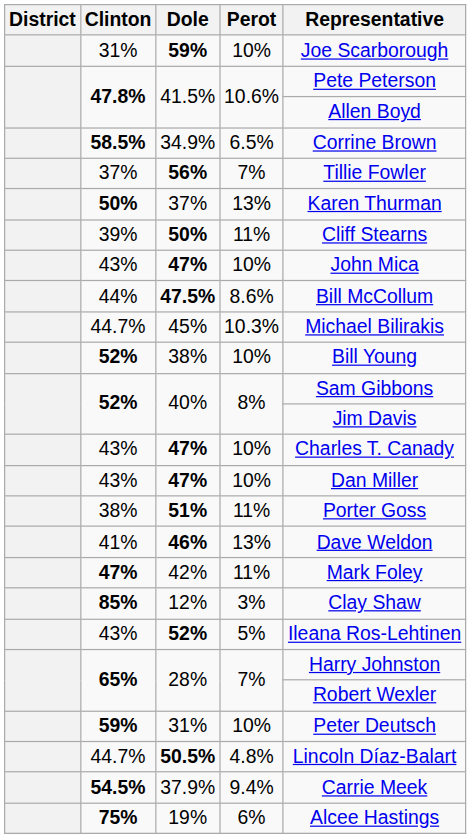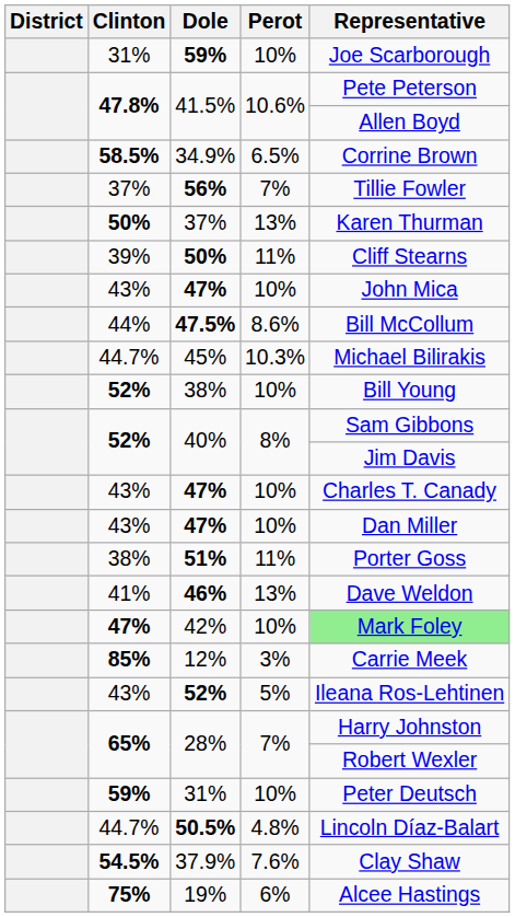 <table class="wikitable sortable">
 <tr>
 <th>District</th>
 <th>Clinton</th>
 <th>Dole</th>
 <th>Perot</th>
 <th>Representative</th>
 </tr>
 <tr align=center>
 <th></th>
 <td>31%</td>
 <td><strong>59%</strong></td>
 <td>10%</td>
 <td><a href='#'>Joe Scarborough</a></td>
 </tr>
 <tr align=center>
 <th rowspan=2 ></th>
 <td rowspan=2><strong>47.8%</strong></td>
 <td rowspan=2>41.5%</td>
 <td rowspan=2>10.6%</td>
 <td><a href='#'>Pete Peterson</a></td>
 </tr>
 <tr align=center>
 <td><a href='#'>Allen Boyd</a></td>
 </tr>
 <tr align=center>
 <th></th>
 <td><strong>58.5%</strong></td>
 <td>34.9%</td>
 <td>6.5%</td>
 <td><a href='#'>Corrine Brown</a></td>
 </tr>
 <tr align=center>
 <th></th>
 <td>37%</td>
 <td><strong>56%</strong></td>
 <td>7%</td>
 <td><a href='#'>Tillie Fowler</a></td>
 </tr>
 <tr align=center>
 <th></th>
 <td><strong>50%</strong></td>
 <td>37%</td>
 <td>13%</td>
 <td><a href='#'>Karen Thurman</a></td>
 </tr>
 <tr align=center>
 <th></th>
 <td>39%</td>
 <td><strong>50%</strong></td>
 <td>11%</td>
 <td><a href='#'>Cliff Stearns</a></td>
 </tr>
 <tr align=center>
 <th></th>
 <td>43%</td>
 <td><strong>47%</strong></td>
 <td>10%</td>
 <td><a href='#'>John Mica</a></td>
 </tr>
 <tr align=center>
 <th></th>
 <td>44%</td>
 <td><strong>47.5%</strong></td>
 <td>8.6%</td>
 <td><a href='#'>Bill McCollum</a></td>
 </tr>
 <tr align=center>
 <th></th>
 <td>44.7%</td>
 <td>45%</td>
 <td>10.3%</td>
 <td><a href='#'>Michael Bilirakis</a></td>
 </tr>
 <tr align=center>
 <th></th>
 <td><strong>52%</strong></td>
 <td>38%</td>
 <td>10%</td>
 <td><a href='#'>Bill Young</a></td>
 </tr>
 <tr align=center>
 <th rowspan=2 ></th>
 <td rowspan=2><strong>52%</strong></td>
 <td rowspan=2>40%</td>
 <td rowspan=2>8%</td>
 <td><a href='#'>Sam Gibbons</a></td>
 </tr>
 <tr align=center>
 <td><a href='#'>Jim Davis</a></td>
 </tr>
 <tr align=center>
 <th></th>
 <td>43%</td>
 <td><strong>47%</strong></td>
 <td>10%</td>
 <td><a href='#'>Charles T. Canady</a></td>
 </tr>
 <tr align=center>
 <th></th>
 <td>43%</td>
 <td><strong>47%</strong></td>
 <td>10%</td>
 <td><a href='#'>Dan Miller</a></td>
 </tr>
 <tr align=center>
 <th></th>
 <td>38%</td>
 <td><strong>51%</strong></td>
 <td>11%</td>
 <td><a href='#'>Porter Goss</a></td>
 </tr>
 <tr align=center>
 <th></th>
 <td>41%</td>
 <td><strong>46%</strong></td>
 <td>13%</td>
 <td><a href='#'>Dave Weldon</a></td>
 </tr>
 <tr align=center>
 <th></th>
 <td><strong>47%</strong></td>
 <td>42%</td>
-<td>11%</td>
-<td><a href='#'>Mark Foley</a></td>
+<td>10%</td>
+<td style="background: lightgreen;"><a href='#'>Mark Foley</a></td>
 </tr>
 <tr align=center>
 <th></th>
 <td><strong>85%</strong></td>
 <td>12%</td>
 <td>3%</td>
-<td><a href='#'>Clay Shaw</a></td>
+<td><a href='#'>Carrie Meek</a></td>
 </tr>
 <tr align=center>
 <th></th>
 <td>43%</td>
 <td><strong>52%</strong></td>
 <td>5%</td>
 <td><a href='#'>Ileana Ros-Lehtinen</a></td>
 </tr>
 <tr align=center>
 <th rowspan=2 ></th>
 <td rowspan=2><strong>65%</strong></td>
 <td rowspan=2>28%</td>
 <td rowspan=2>7%</td>
 <td><a href='#'>Harry Johnston</a></td>
 </tr>
 <tr align=center>
 <td><a href='#'>Robert Wexler</a></td>
 </tr>
 <tr align=center>
 <th></th>
 <td><strong>59%</strong></td>
 <td>31%</td>
 <td>10%</td>
 <td><a href='#'>Peter Deutsch</a></td>
 </tr>
 <tr align=center>
 <th></th>
 <td>44.7%</td>
 <td><strong>50.5%</strong></td>
 <td>4.8%</td>
 <td><a href='#'>Lincoln Díaz-Balart</a></td>
 </tr>
 <tr align=center>
 <th></th>
 <td><strong>54.5%</strong></td>
 <td>37.9%</td>
-<td>9.4%</td>
-<td><a href='#'>Carrie Meek</a></td>
+<td>7.6%</td>
+<td><a href='#'>Clay Shaw</a></td>
 </tr>
 <tr align=center>
 <th></th>
 <td><strong>75%</strong></td>
 <td>19%</td>
 <td>6%</td>
 <td><a href='#'>Alcee Hastings</a></td>
 </tr>
 <tr align=center>
 </tr>
 </table>
